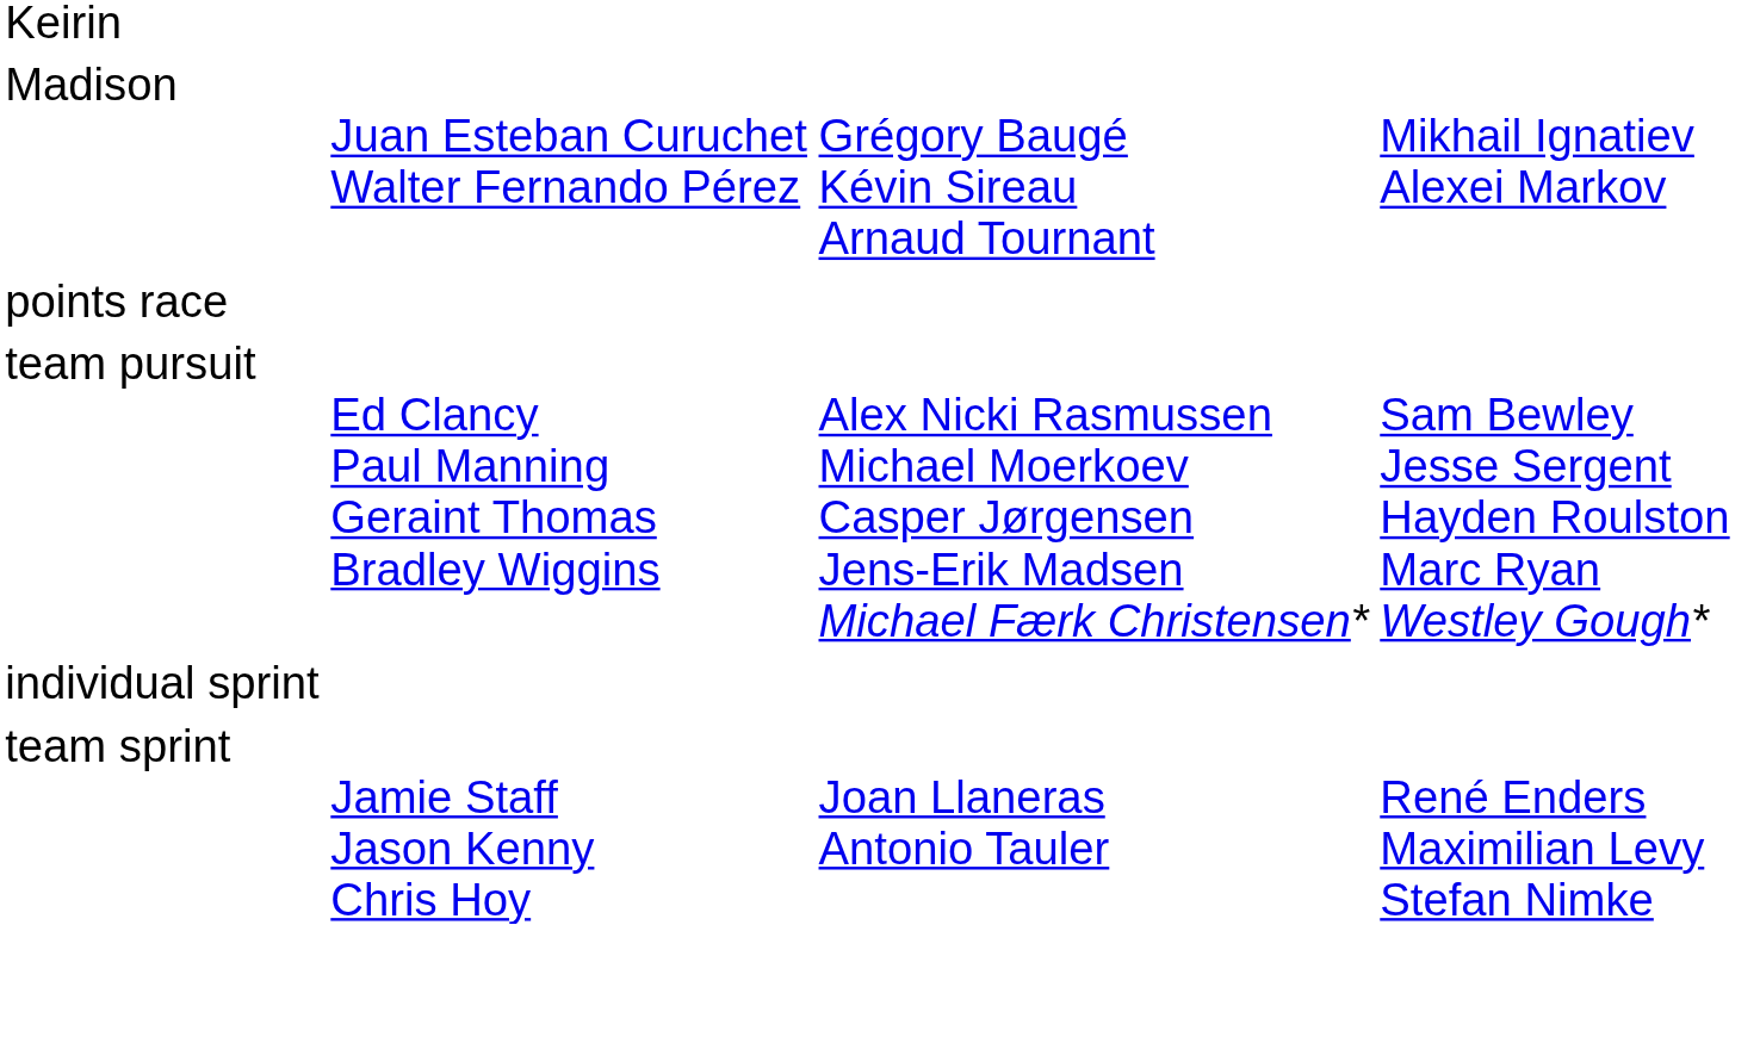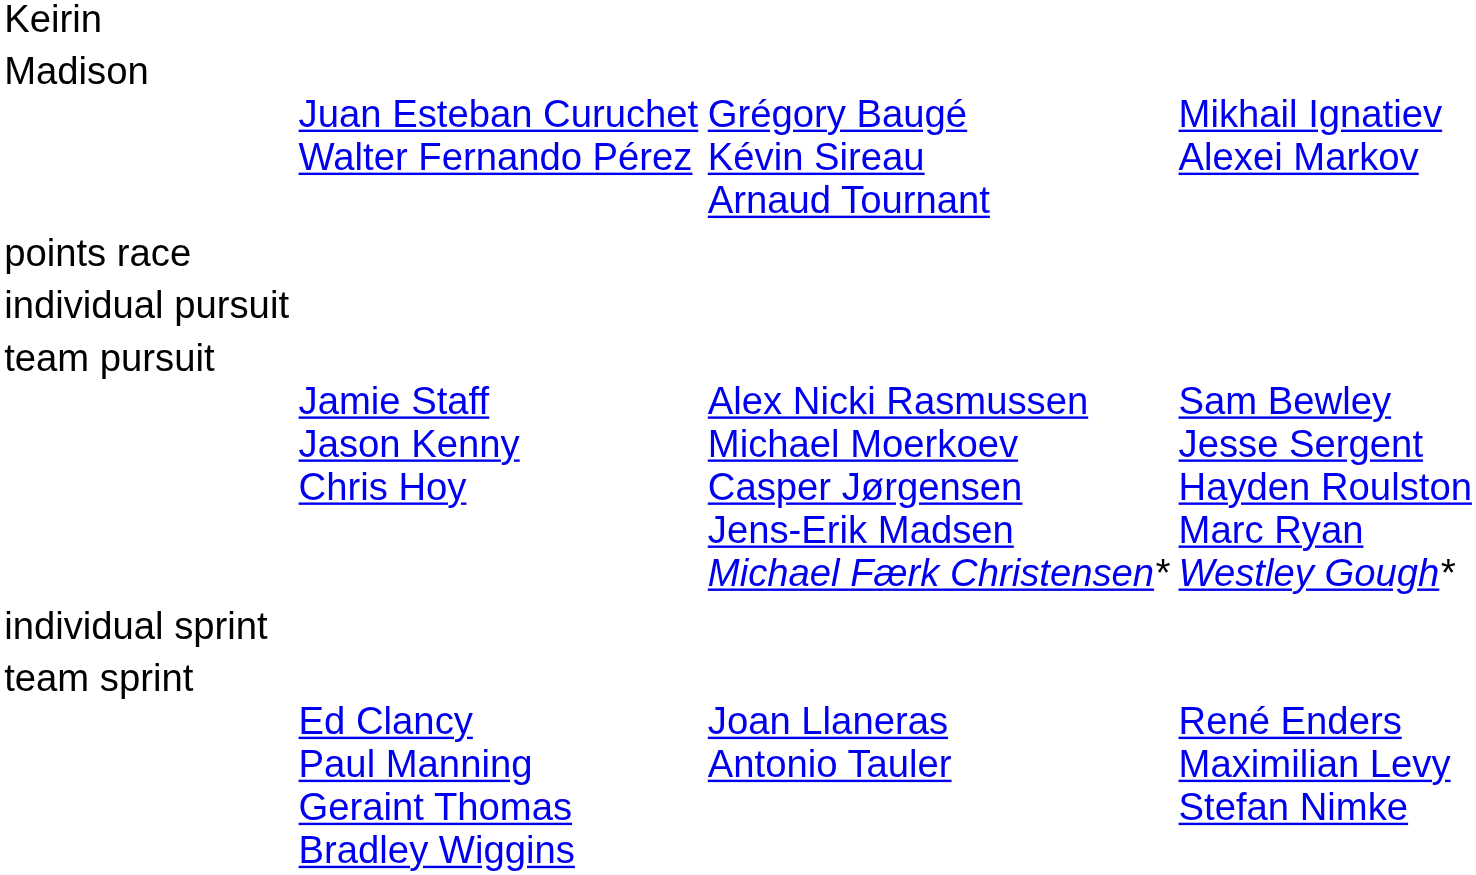 <table>
 <tr>
 <td>Keirin<br></td>
 <td></td>
 <td></td>
 <td></td>
 </tr>
 <tr valign="top">
 <td>Madison<br></td>
 <td><br><a href='#'>Juan Esteban Curuchet</a><br><a href='#'>Walter Fernando Pérez</a></td>
 <td><br><a href='#'>Grégory Baugé</a><br><a href='#'>Kévin Sireau</a><br><a href='#'>Arnaud Tournant</a></td>
 <td><br><a href='#'>Mikhail Ignatiev</a><br><a href='#'>Alexei Markov</a></td>
 </tr>
 <tr>
 <td>points race<br></td>
 <td></td>
 <td></td>
 <td></td>
 </tr>
+<tr>
+<td>individual pursuit<br></td>
+<td></td>
+<td></td>
+<td></td>
+</tr>
 <tr valign="top">
 <td>team pursuit<br></td>
-<td valign=top><br><a href='#'>Ed Clancy</a><br><a href='#'>Paul Manning</a><br><a href='#'>Geraint Thomas</a><br><a href='#'>Bradley Wiggins</a></td>
+<td><br><a href='#'>Jamie Staff</a><br><a href='#'>Jason Kenny</a><br><a href='#'>Chris Hoy</a></td>
 <td valign=top><br><a href='#'>Alex Nicki Rasmussen</a><br><a href='#'>Michael Moerkoev</a><br><a href='#'>Casper Jørgensen</a><br><a href='#'>Jens-Erik Madsen</a><br><em><a href='#'>Michael Færk Christensen</a>*</em></td>
 <td valign=top><br><a href='#'>Sam Bewley</a><br><a href='#'>Jesse Sergent</a><br><a href='#'>Hayden Roulston</a><br><a href='#'>Marc Ryan</a><br><em><a href='#'>Westley Gough</a>*</em></td>
 </tr>
 <tr>
 <td>individual sprint<br></td>
 <td></td>
 <td></td>
 <td></td>
 </tr>
 <tr valign="top">
 <td>team sprint<br></td>
-<td><br><a href='#'>Jamie Staff</a><br><a href='#'>Jason Kenny</a><br><a href='#'>Chris Hoy</a></td>
+<td valign=top><br><a href='#'>Ed Clancy</a><br><a href='#'>Paul Manning</a><br><a href='#'>Geraint Thomas</a><br><a href='#'>Bradley Wiggins</a></td>
 <td><br><a href='#'>Joan Llaneras</a><br><a href='#'>Antonio Tauler</a></td>
 <td><br><a href='#'>René Enders</a><br><a href='#'>Maximilian Levy</a><br><a href='#'>Stefan Nimke</a></td>
 </tr>
 </table>
